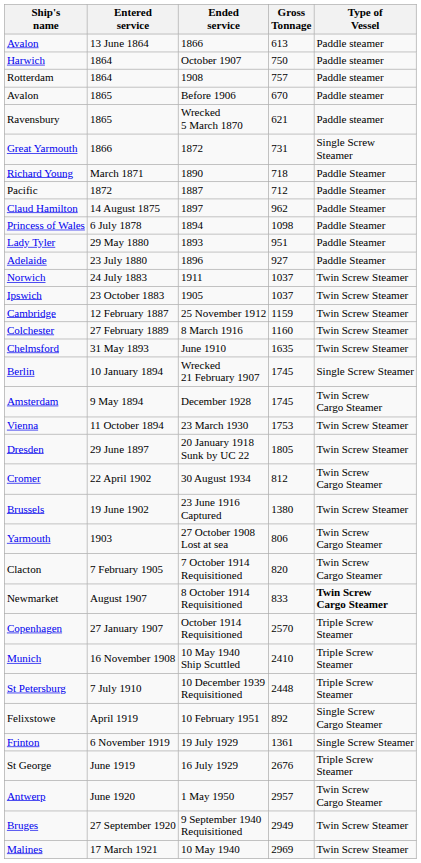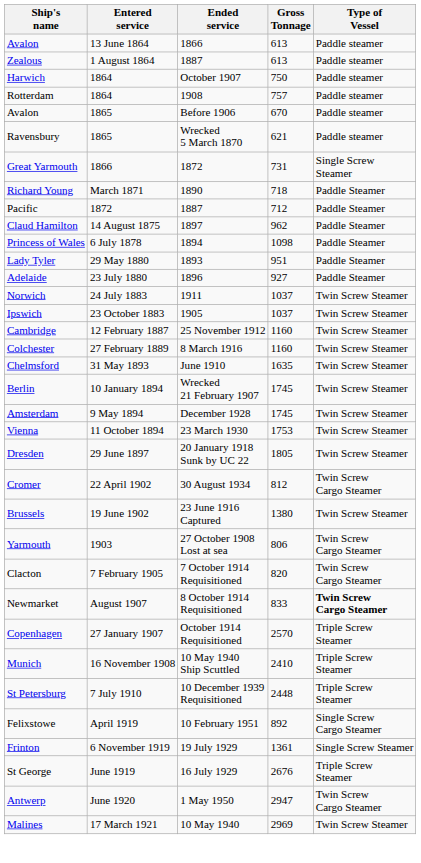 <table class="wikitable">
 <tr>
 <th>Ship's<br>name</th>
 <th>Entered<br>service</th>
 <th>Ended<br>service</th>
 <th>Gross<br>Tonnage</th>
 <th>Type of<br>Vessel</th>
 </tr>
 <tr>
 <td><a href='#'>Avalon</a></td>
 <td>13 June 1864</td>
 <td>1866</td>
+<td>613</td>
+<td>Paddle steamer</td>
+</tr>
+<tr>
+<td><a href='#'>Zealous</a></td>
+<td>1 August 1864</td>
+<td>1887</td>
 <td>613</td>
 <td>Paddle steamer</td>
 </tr>
 <tr>
 <td><a href='#'>Harwich</a></td>
 <td>1864</td>
 <td>October 1907</td>
 <td>750</td>
 <td>Paddle steamer</td>
 </tr>
 <tr>
 <td>Rotterdam</td>
 <td>1864</td>
 <td>1908</td>
 <td>757</td>
 <td>Paddle steamer</td>
 </tr>
 <tr>
 <td>Avalon</td>
 <td>1865</td>
 <td>Before 1906</td>
 <td>670</td>
 <td>Paddle steamer</td>
 </tr>
 <tr>
 <td>Ravensbury</td>
 <td>1865</td>
 <td>Wrecked<br>5 March 1870</td>
 <td>621</td>
 <td>Paddle steamer</td>
 </tr>
 <tr>
 <td><a href='#'>Great Yarmouth</a></td>
 <td>1866</td>
 <td>1872</td>
 <td>731</td>
 <td>Single Screw<br>Steamer</td>
 </tr>
 <tr>
 <td><a href='#'>Richard Young</a></td>
 <td>March 1871</td>
 <td>1890</td>
 <td>718</td>
 <td>Paddle Steamer</td>
 </tr>
 <tr>
 <td>Pacific</td>
 <td>1872</td>
 <td>1887</td>
 <td>712</td>
 <td>Paddle Steamer</td>
 </tr>
 <tr>
 <td><a href='#'>Claud Hamilton</a></td>
 <td>14 August 1875</td>
 <td>1897</td>
 <td>962</td>
 <td>Paddle Steamer</td>
 </tr>
 <tr>
 <td><a href='#'>Princess of Wales</a></td>
 <td>6 July 1878</td>
 <td>1894</td>
 <td>1098</td>
 <td>Paddle Steamer</td>
 </tr>
 <tr>
 <td><a href='#'>Lady Tyler</a></td>
 <td>29 May 1880</td>
 <td>1893</td>
 <td>951</td>
 <td>Paddle Steamer</td>
 </tr>
 <tr>
 <td><a href='#'>Adelaide</a></td>
 <td>23 July 1880</td>
 <td>1896</td>
 <td>927</td>
 <td>Paddle Steamer</td>
 </tr>
 <tr>
 <td><a href='#'>Norwich</a></td>
 <td>24 July 1883</td>
 <td>1911</td>
 <td>1037</td>
 <td>Twin Screw Steamer</td>
 </tr>
 <tr>
 <td><a href='#'>Ipswich</a></td>
 <td>23 October 1883</td>
 <td>1905</td>
 <td>1037</td>
 <td>Twin Screw Steamer</td>
 </tr>
 <tr>
 <td><a href='#'>Cambridge</a></td>
 <td>12 February 1887</td>
 <td>25 November 1912</td>
-<td>1159</td>
+<td>1160</td>
 <td>Twin Screw Steamer</td>
 </tr>
 <tr>
 <td><a href='#'>Colchester</a></td>
 <td>27 February 1889</td>
 <td>8 March 1916</td>
 <td>1160</td>
 <td>Twin Screw Steamer</td>
 </tr>
 <tr>
 <td><a href='#'>Chelmsford</a></td>
 <td>31 May 1893</td>
 <td>June 1910</td>
 <td>1635</td>
 <td>Twin Screw Steamer</td>
 </tr>
 <tr>
 <td><a href='#'>Berlin</a></td>
 <td>10 January 1894</td>
 <td>Wrecked<br>21 February 1907</td>
 <td>1745</td>
-<td>Single Screw Steamer</td>
+<td>Twin Screw Steamer</td>
 </tr>
 <tr>
 <td><a href='#'>Amsterdam</a></td>
 <td>9 May 1894</td>
 <td>December 1928</td>
 <td>1745</td>
-<td>Twin Screw<br>Cargo Steamer</td>
+<td>Twin Screw Steamer</td>
 </tr>
 <tr>
 <td><a href='#'>Vienna</a></td>
 <td>11 October 1894</td>
 <td>23 March 1930</td>
 <td>1753</td>
 <td>Twin Screw Steamer</td>
 </tr>
 <tr>
 <td><a href='#'>Dresden</a></td>
 <td>29 June 1897</td>
 <td>20 January 1918<br>Sunk by UC 22</td>
 <td>1805</td>
 <td>Twin Screw Steamer</td>
 </tr>
 <tr>
 <td><a href='#'>Cromer</a></td>
 <td>22 April 1902</td>
 <td>30 August 1934</td>
 <td>812</td>
 <td>Twin Screw<br>Cargo Steamer</td>
 </tr>
 <tr>
 <td><a href='#'>Brussels</a></td>
 <td>19 June 1902</td>
 <td>23 June 1916<br>Captured</td>
 <td>1380</td>
 <td>Twin Screw Steamer</td>
 </tr>
 <tr>
 <td><a href='#'>Yarmouth</a></td>
 <td>1903</td>
 <td>27 October 1908<br>Lost at sea</td>
 <td>806</td>
 <td>Twin Screw<br>Cargo Steamer</td>
 </tr>
 <tr>
 <td>Clacton</td>
 <td>7 February 1905</td>
 <td>7 October 1914<br>Requisitioned</td>
 <td>820</td>
 <td>Twin Screw<br>Cargo Steamer</td>
 </tr>
 <tr>
 <td>Newmarket</td>
 <td>August 1907</td>
 <td>8 October 1914<br>Requisitioned</td>
 <td>833</td>
 <td><strong>Twin Screw<br>Cargo Steamer</strong></td>
 </tr>
 <tr>
 <td><a href='#'>Copenhagen</a></td>
 <td>27 January 1907</td>
 <td>October 1914<br>Requisitioned</td>
 <td>2570</td>
 <td>Triple Screw<br>Steamer</td>
 </tr>
 <tr>
 <td><a href='#'>Munich</a></td>
 <td>16 November 1908</td>
 <td>10 May 1940<br>Ship Scuttled</td>
 <td>2410</td>
 <td>Triple Screw<br>Steamer</td>
 </tr>
 <tr>
 <td><a href='#'>St Petersburg</a></td>
 <td>7 July 1910</td>
 <td>10 December 1939<br>Requisitioned</td>
 <td>2448</td>
 <td>Triple Screw<br>Steamer</td>
 </tr>
 <tr>
 <td>Felixstowe</td>
 <td>April 1919</td>
 <td>10 February 1951</td>
 <td>892</td>
 <td>Single Screw<br>Cargo Steamer</td>
 </tr>
 <tr>
 <td><a href='#'>Frinton</a></td>
 <td>6 November 1919</td>
 <td>19 July 1929</td>
 <td>1361</td>
 <td>Single Screw Steamer</td>
 </tr>
 <tr>
 <td>St George</td>
 <td>June 1919</td>
 <td>16 July 1929</td>
 <td>2676</td>
 <td>Triple Screw<br>Steamer</td>
 </tr>
 <tr>
 <td><a href='#'>Antwerp</a></td>
 <td>June 1920</td>
 <td>1 May 1950</td>
-<td>2957</td>
+<td>2947</td>
 <td>Twin Screw<br>Cargo Steamer</td>
-</tr>
-<tr>
-<td><a href='#'>Bruges</a></td>
-<td>27 September 1920</td>
-<td>9 September 1940<br>Requisitioned</td>
-<td>2949</td>
-<td>Twin Screw Steamer</td>
 </tr>
 <tr>
 <td><a href='#'>Malines</a></td>
 <td>17 March 1921</td>
 <td>10 May 1940</td>
 <td>2969</td>
 <td>Twin Screw Steamer</td>
 </tr>
 </table>
